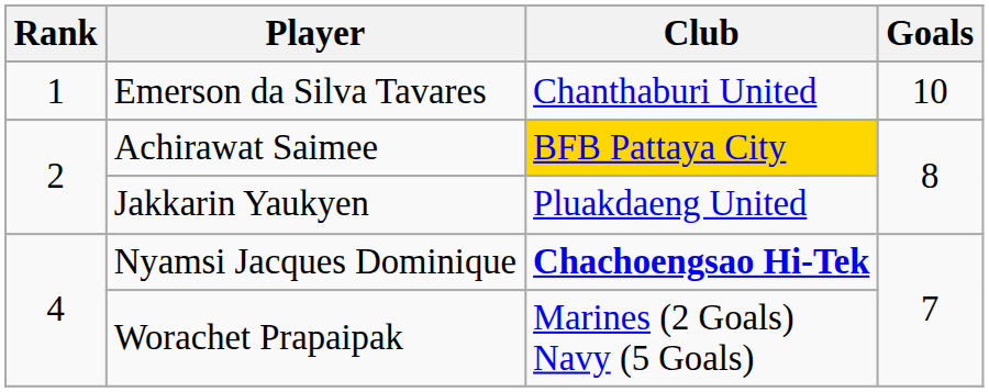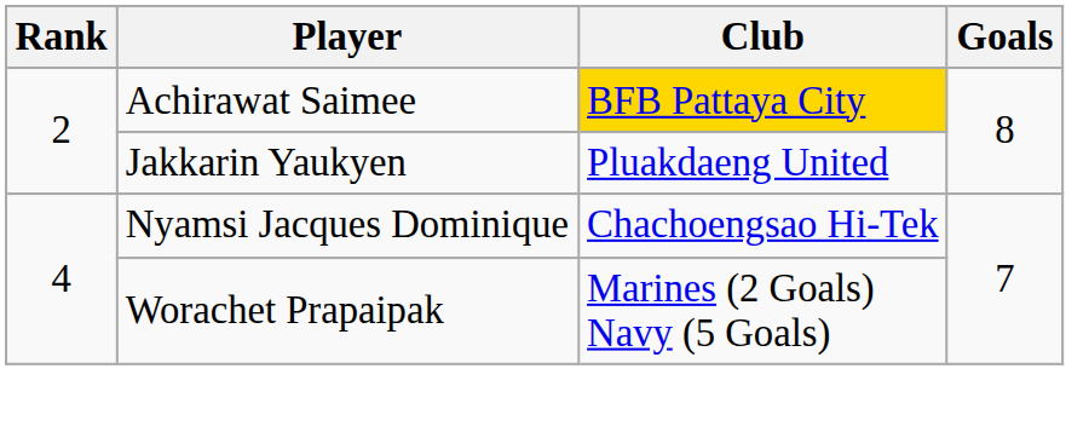 <table class="wikitable" style="text-align:center">
 <tr>
 <th>Rank</th>
 <th>Player</th>
 <th>Club</th>
 <th>Goals</th>
-</tr>
-<tr>
-<td>1</td>
-<td align="left"> Emerson da Silva Tavares</td>
-<td align="left"><a href='#'>Chanthaburi United</a></td>
-<td>10</td>
 </tr>
 <tr>
 <td rowspan="2">2</td>
 <td align="left"> Achirawat Saimee</td>
 <td align="left" style="background: gold;"><a href='#'>BFB Pattaya City</a></td>
 <td rowspan="2">8</td>
 </tr>
 <tr>
 <td align="left"> Jakkarin Yaukyen</td>
 <td align="left"><a href='#'>Pluakdaeng United</a></td>
 </tr>
 <tr>
 <td rowspan="2">4</td>
 <td align="left"> Nyamsi Jacques Dominique</td>
-<td align="left"><strong><a href='#'>Chachoengsao Hi-Tek</a></strong></td>
+<td align="left"><a href='#'>Chachoengsao Hi-Tek</a></td>
 <td rowspan="2">7</td>
 </tr>
 <tr>
 <td align="left"> Worachet Prapaipak</td>
 <td align="left"><a href='#'>Marines</a> (2 Goals)<br><a href='#'>Navy</a> (5 Goals)</td>
 </tr>
 </table>
